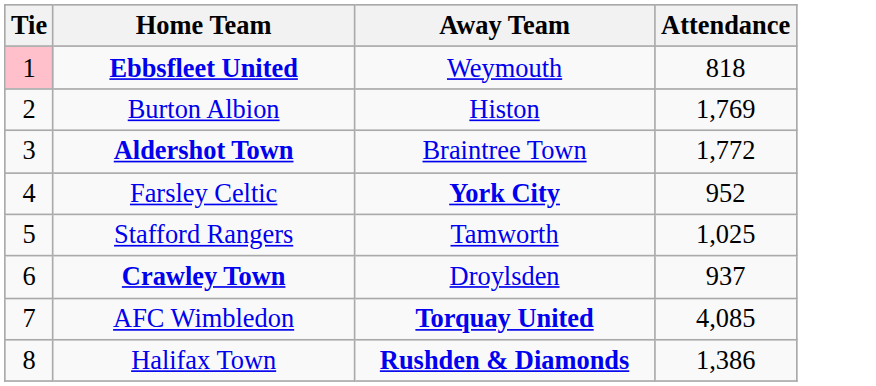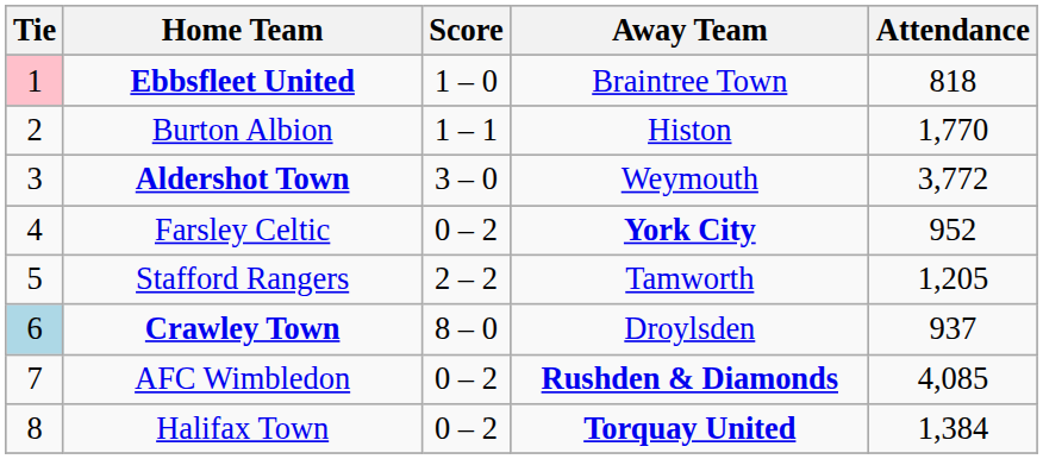 <table class="wikitable" style="text-align:center;">
 <tr>
 <th width=20>Tie</th>
 <th width=175>Home Team</th>
+<th width=20>Score</th>
 <th width=175>Away Team</th>
 <th width=20>Attendance</th>
 </tr>
 <tr>
 <td style="background: pink;">1</td>
 <td><strong><a href='#'>Ebbsfleet United</a></strong></td>
-<td><a href='#'>Weymouth</a></td>
+<td>1 – 0</td>
+<td><a href='#'>Braintree Town</a></td>
 <td>818</td>
 </tr>
 <tr>
 <td>2</td>
 <td><a href='#'>Burton Albion</a></td>
+<td>1 – 1</td>
 <td><a href='#'>Histon</a></td>
-<td>1,769</td>
+<td>1,770</td>
 </tr>
 <tr>
 <td>3</td>
 <td><strong><a href='#'>Aldershot Town</a></strong></td>
-<td><a href='#'>Braintree Town</a></td>
-<td>1,772</td>
+<td>3 – 0</td>
+<td><a href='#'>Weymouth</a></td>
+<td>3,772</td>
 </tr>
 <tr>
 <td>4</td>
 <td><a href='#'>Farsley Celtic</a></td>
+<td>0 – 2</td>
 <td><strong><a href='#'>York City</a></strong></td>
 <td>952</td>
 </tr>
 <tr>
 <td>5</td>
 <td><a href='#'>Stafford Rangers</a></td>
+<td>2 – 2</td>
 <td><a href='#'>Tamworth</a></td>
-<td>1,025</td>
+<td>1,205</td>
 </tr>
 <tr>
-<td>6</td>
+<td style="background: lightblue;">6</td>
 <td><strong><a href='#'>Crawley Town</a></strong></td>
+<td>8 – 0</td>
 <td><a href='#'>Droylsden</a></td>
 <td>937</td>
 </tr>
 <tr>
 <td>7</td>
 <td><a href='#'>AFC Wimbledon</a></td>
-<td><strong><a href='#'>Torquay United</a></strong></td>
+<td>0 – 2</td>
+<td><strong><a href='#'>Rushden & Diamonds</a></strong></td>
 <td>4,085</td>
 </tr>
 <tr>
 <td>8</td>
 <td><a href='#'>Halifax Town</a></td>
-<td><strong><a href='#'>Rushden & Diamonds</a></strong></td>
-<td>1,386</td>
+<td>0 – 2</td>
+<td><strong><a href='#'>Torquay United</a></strong></td>
+<td>1,384</td>
 </tr>
 </table>
